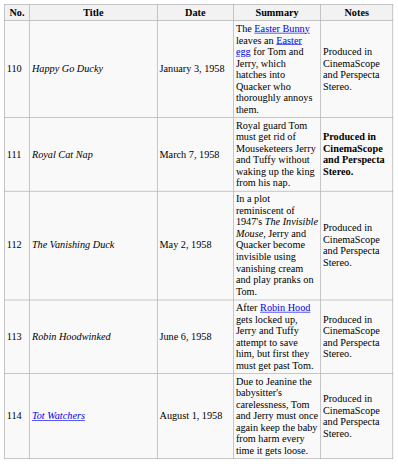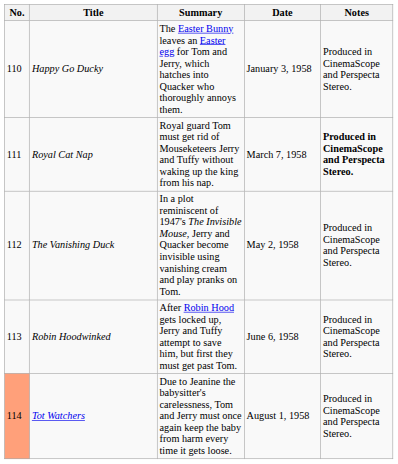 <table class="wikitable">
 <tr>
 <th style="width:2em">No.</th>
 <th style="width:12em">Title</th>
+<th>Summary</th>
 <th style="width:7em">Date</th>
-<th>Summary</th>
 <th>Notes</th>
 </tr>
 <tr>
 <td>110</td>
 <td><em>Happy Go Ducky</em></td>
+<td>The <a href='#'>Easter Bunny</a> leaves an <a href='#'>Easter egg</a> for Tom and Jerry, which hatches into Quacker who thoroughly annoys them.</td>
 <td>January 3, 1958</td>
-<td>The <a href='#'>Easter Bunny</a> leaves an <a href='#'>Easter egg</a> for Tom and Jerry, which hatches into Quacker who thoroughly annoys them.</td>
 <td>Produced in CinemaScope and Perspecta Stereo.</td>
 </tr>
 <tr>
 <td>111</td>
 <td><em>Royal Cat Nap</em></td>
+<td>Royal guard Tom must get rid of Mouseketeers Jerry and Tuffy without waking up the king from his nap.</td>
 <td>March 7, 1958</td>
-<td>Royal guard Tom must get rid of Mouseketeers Jerry and Tuffy without waking up the king from his nap.</td>
 <td><strong>Produced in CinemaScope and Perspecta Stereo.</strong></td>
 </tr>
 <tr>
 <td>112</td>
 <td><em>The Vanishing Duck</em></td>
+<td>In a plot reminiscent of 1947's <em>The Invisible Mouse</em>, Jerry and Quacker become invisible using vanishing cream and play pranks on Tom.</td>
 <td>May 2, 1958</td>
-<td>In a plot reminiscent of 1947's <em>The Invisible Mouse</em>, Jerry and Quacker become invisible using vanishing cream and play pranks on Tom.</td>
 <td>Produced in CinemaScope and Perspecta Stereo.</td>
 </tr>
 <tr>
 <td>113</td>
 <td><em>Robin Hoodwinked</em></td>
+<td>After <a href='#'>Robin Hood</a> gets locked up, Jerry and Tuffy attempt to save him, but first they must get past Tom.</td>
 <td>June 6, 1958</td>
-<td>After <a href='#'>Robin Hood</a> gets locked up, Jerry and Tuffy attempt to save him, but first they must get past Tom.</td>
 <td>Produced in CinemaScope and Perspecta Stereo.</td>
 </tr>
 <tr>
-<td>114</td>
+<td style="background: lightsalmon;">114</td>
 <td><em><a href='#'>Tot Watchers</a></em></td>
+<td>Due to Jeanine the babysitter's carelessness, Tom and Jerry must once again keep the baby from harm every time it gets loose.</td>
 <td>August 1, 1958</td>
-<td>Due to Jeanine the babysitter's carelessness, Tom and Jerry must once again keep the baby from harm every time it gets loose.</td>
 <td>Produced in CinemaScope and Perspecta Stereo.</td>
 </tr>
 </table>
